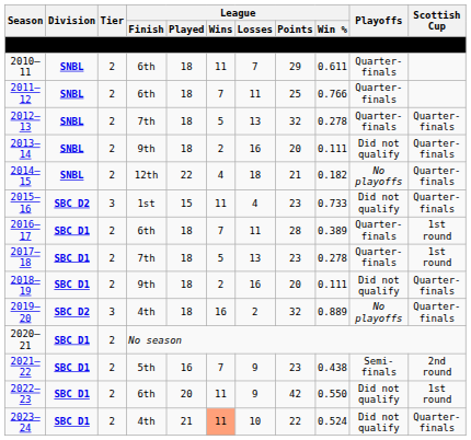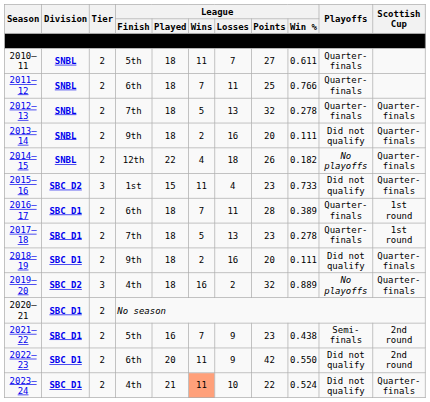 <table class="wikitable" style="font-size:100%;">
 <tr bgcolor="#efefef">
 <th rowspan="2">Season</th>
 <th rowspan="2">Division</th>
 <th rowspan="2">Tier</th>
 <th colspan="6">League</th>
 <th rowspan="2">Playoffs</th>
 <th rowspan="2">Scottish Cup</th>
 </tr>
 <tr>
 <th>Finish</th>
 <th>Played</th>
 <th>Wins</th>
 <th>Losses</th>
 <th>Points</th>
 <th>Win %</th>
 </tr>
 <tr>
 <td colspan="13" align=center bgcolor="#000000"><span><strong>Stirling Knights</strong></span></td>
 </tr>
 <tr>
 <td style="text-align:center;">2010–11</td>
 <td style="text-align:center;"><strong><a href='#'>SNBL</a></strong></td>
 <td style="text-align:center;">2</td>
-<td style="text-align:center;">6th</td>
+<td style="text-align:center;">5th</td>
 <td style="text-align:center;">18</td>
 <td style="text-align:center;">11</td>
 <td style="text-align:center;">7</td>
-<td style="text-align:center;">29</td>
+<td style="text-align:center;">27</td>
 <td style="text-align:center;">0.611</td>
 <td style="text-align:center;">Quarter-finals</td>
 <td style="text-align:center;"></td>
 </tr>
 <tr>
 <td style="text-align:center;"><a href='#'>2011–12</a></td>
 <td style="text-align:center;"><strong><a href='#'>SNBL</a></strong></td>
 <td style="text-align:center;">2</td>
 <td style="text-align:center;">6th</td>
 <td style="text-align:center;">18</td>
 <td style="text-align:center;">7</td>
 <td style="text-align:center;">11</td>
 <td style="text-align:center;">25</td>
 <td style="text-align:center;">0.766</td>
 <td style="text-align:center;">Quarter-finals</td>
 <td style="text-align:center;"></td>
 </tr>
 <tr>
 <td style="text-align:center;"><a href='#'>2012–13</a></td>
 <td style="text-align:center;"><strong><a href='#'>SNBL</a></strong></td>
 <td style="text-align:center;">2</td>
 <td style="text-align:center;">7th</td>
 <td style="text-align:center;">18</td>
 <td style="text-align:center;">5</td>
 <td style="text-align:center;">13</td>
 <td style="text-align:center;">32</td>
 <td style="text-align:center;">0.278</td>
 <td style="text-align:center;">Quarter-finals</td>
 <td style="text-align:center;">Quarter-finals</td>
 </tr>
 <tr>
 <td style="text-align:center;"><a href='#'>2013–14</a></td>
 <td style="text-align:center;"><strong><a href='#'>SNBL</a></strong></td>
 <td style="text-align:center;">2</td>
 <td style="text-align:center;">9th</td>
 <td style="text-align:center;">18</td>
 <td style="text-align:center;">2</td>
 <td style="text-align:center;">16</td>
 <td style="text-align:center;">20</td>
 <td style="text-align:center;">0.111</td>
 <td style="text-align:center;">Did not qualify</td>
 <td style="text-align:center;">Quarter-finals</td>
 </tr>
 <tr>
 <td style="text-align:center;"><a href='#'>2014–15</a></td>
 <td style="text-align:center;"><strong><a href='#'>SNBL</a></strong></td>
 <td style="text-align:center;">2</td>
 <td style="text-align:center;">12th</td>
 <td style="text-align:center;">22</td>
 <td style="text-align:center;">4</td>
 <td style="text-align:center;">18</td>
-<td style="text-align:center;">21</td>
+<td style="text-align:center;">26</td>
 <td style="text-align:center;">0.182</td>
 <td style="text-align:center;"><em>No playoffs</em></td>
 <td style="text-align:center;">Quarter-finals</td>
 </tr>
 <tr>
 <td style="text-align:center;"><a href='#'>2015–16</a></td>
 <td style="text-align:center;"><strong><a href='#'>SBC D2</a></strong></td>
 <td style="text-align:center;">3</td>
 <td style="text-align:center;">1st</td>
 <td style="text-align:center;">15</td>
 <td style="text-align:center;">11</td>
 <td style="text-align:center;">4</td>
 <td style="text-align:center;">23</td>
 <td style="text-align:center;">0.733</td>
 <td style="text-align:center;">Did not qualify</td>
 <td style="text-align:center;">Quarter-finals</td>
 </tr>
 <tr>
 <td style="text-align:center;"><a href='#'>2016–17</a></td>
 <td style="text-align:center;"><strong><a href='#'>SBC D1</a></strong></td>
 <td style="text-align:center;">2</td>
 <td style="text-align:center;">6th</td>
 <td style="text-align:center;">18</td>
 <td style="text-align:center;">7</td>
 <td style="text-align:center;">11</td>
 <td style="text-align:center;">28</td>
 <td style="text-align:center;">0.389</td>
 <td style="text-align:center;">Quarter-finals</td>
 <td style="text-align:center;">1st round</td>
 </tr>
 <tr>
 <td style="text-align:center;"><a href='#'>2017–18</a></td>
 <td style="text-align:center;"><strong><a href='#'>SBC D1</a></strong></td>
 <td style="text-align:center;">2</td>
 <td style="text-align:center;">7th</td>
 <td style="text-align:center;">18</td>
 <td style="text-align:center;">5</td>
 <td style="text-align:center;">13</td>
 <td style="text-align:center;">23</td>
 <td style="text-align:center;">0.278</td>
 <td style="text-align:center;">Quarter-finals</td>
 <td style="text-align:center;">1st round</td>
 </tr>
 <tr>
 <td style="text-align:center;"><a href='#'>2018–19</a></td>
 <td style="text-align:center;"><strong><a href='#'>SBC D1</a></strong></td>
 <td style="text-align:center;">2</td>
 <td style="text-align:center;">9th</td>
 <td style="text-align:center;">18</td>
 <td style="text-align:center;">2</td>
 <td style="text-align:center;">16</td>
 <td style="text-align:center;">20</td>
 <td style="text-align:center;">0.111</td>
 <td style="text-align:center;">Did not qualify</td>
 <td style="text-align:center;">Quarter-finals</td>
 </tr>
 <tr>
 <td style="text-align:center;"><a href='#'>2019–20</a></td>
 <td style="text-align:center;"><strong><a href='#'>SBC D2</a></strong></td>
 <td style="text-align:center;">3</td>
 <td style="text-align:center;">4th</td>
 <td style="text-align:center;">18</td>
 <td style="text-align:center;">16</td>
 <td style="text-align:center;">2</td>
 <td style="text-align:center;">32</td>
 <td style="text-align:center;">0.889</td>
 <td style="text-align:center;"><em>No playoffs</em></td>
 <td style="text-align:center;">Quarter-finals</td>
 </tr>
 <tr>
 <td style="text-align:center;">2020–21</td>
 <td style="text-align:center;"><strong><a href='#'>SBC D1</a></strong></td>
 <td style="text-align:center;">2</td>
 <td colspan=8><em>No season</em></td>
 </tr>
 <tr>
 <td style="text-align:center;"><a href='#'>2021–22</a></td>
 <td style="text-align:center;"><strong><a href='#'>SBC D1</a></strong></td>
 <td style="text-align:center;">2</td>
 <td style="text-align:center;">5th</td>
 <td style="text-align:center;">16</td>
 <td style="text-align:center;">7</td>
 <td style="text-align:center;">9</td>
 <td style="text-align:center;">23</td>
 <td style="text-align:center;">0.438</td>
 <td style="text-align:center;">Semi-finals</td>
 <td style="text-align:center;">2nd round</td>
 </tr>
 <tr>
 <td style="text-align:center;"><a href='#'>2022–23</a></td>
 <td style="text-align:center;"><strong><a href='#'>SBC D1</a></strong></td>
 <td style="text-align:center;">2</td>
 <td style="text-align:center;">6th</td>
 <td style="text-align:center;">20</td>
 <td style="text-align:center;">11</td>
 <td style="text-align:center;">9</td>
 <td style="text-align:center;">42</td>
 <td style="text-align:center;">0.550</td>
 <td style="text-align:center;">Did not qualify</td>
-<td style="text-align:center;">1st round</td>
+<td style="text-align:center;">2nd round</td>
 </tr>
 <tr>
 <td style="text-align:center;"><a href='#'>2023–24</a></td>
 <td style="text-align:center;"><strong><a href='#'>SBC D1</a></strong></td>
 <td style="text-align:center;">2</td>
 <td style="text-align:center;">4th</td>
 <td style="text-align:center;">21</td>
 <td style="background: lightsalmon; text-align:center;">11</td>
 <td style="text-align:center;">10</td>
 <td style="text-align:center;">22</td>
 <td style="text-align:center;">0.524</td>
 <td style="text-align:center;">Did not qualify</td>
 <td style="text-align:center;">Quarter-finals</td>
 </tr>
 </table>
